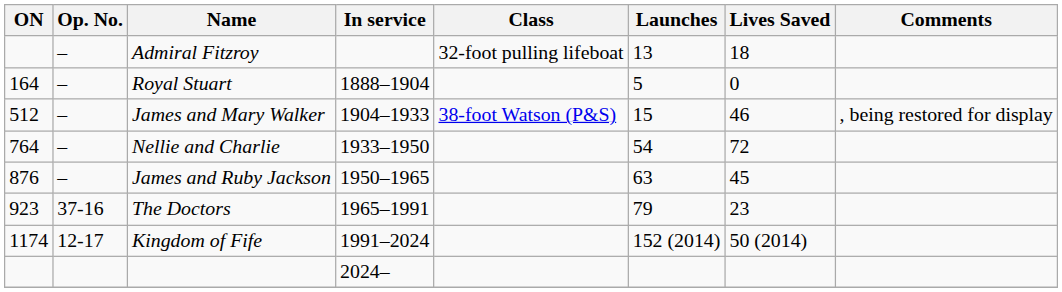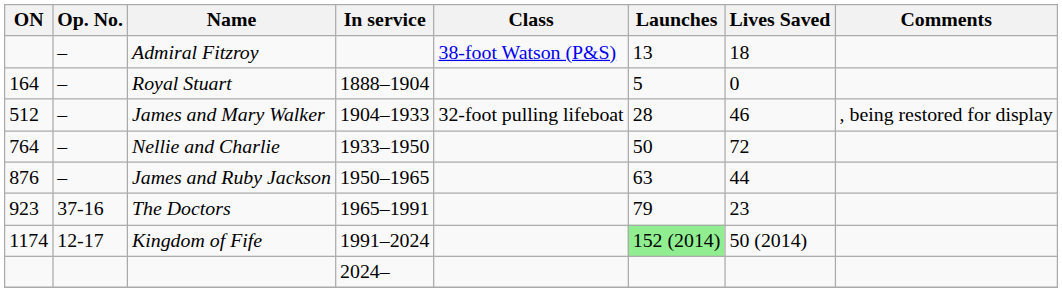 <table class="wikitable">
 <tr>
 <th>ON</th>
 <th>Op. No.</th>
 <th>Name</th>
 <th>In service </th>
 <th>Class</th>
 <th>Launches </th>
 <th>Lives Saved </th>
 <th>Comments</th>
 </tr>
 <tr>
 <td></td>
 <td>–</td>
 <td><em>Admiral Fitzroy</em></td>
 <td></td>
-<td>32-foot pulling lifeboat</td>
+<td><a href='#'>38-foot Watson (P&S)</a></td>
 <td>13</td>
 <td>18</td>
 <td></td>
 </tr>
 <tr>
 <td>164</td>
 <td>–</td>
 <td><em>Royal Stuart</em></td>
 <td>1888–1904</td>
 <td></td>
 <td>5</td>
 <td>0</td>
 <td></td>
 </tr>
 <tr>
 <td>512</td>
 <td>–</td>
 <td><em>James and Mary Walker</em></td>
 <td>1904–1933</td>
-<td><a href='#'>38-foot Watson (P&S)</a></td>
-<td>15</td>
+<td>32-foot pulling lifeboat</td>
+<td>28</td>
 <td>46</td>
 <td>, being restored for display</td>
 </tr>
 <tr>
 <td>764</td>
 <td>–</td>
 <td><em>Nellie and Charlie</em></td>
 <td>1933–1950</td>
 <td></td>
-<td>54</td>
+<td>50</td>
 <td>72</td>
 <td></td>
 </tr>
 <tr>
 <td>876</td>
 <td>–</td>
 <td><em>James and Ruby Jackson</em></td>
 <td>1950–1965</td>
 <td></td>
 <td>63</td>
-<td>45</td>
+<td>44</td>
 <td></td>
 </tr>
 <tr>
 <td>923</td>
 <td>37-16</td>
 <td><em>The Doctors</em></td>
 <td>1965–1991</td>
 <td></td>
 <td>79</td>
 <td>23</td>
 <td></td>
 </tr>
 <tr>
 <td>1174</td>
 <td>12-17</td>
 <td><em>Kingdom of Fife</em></td>
 <td>1991–2024</td>
 <td></td>
-<td>152 (2014)</td>
+<td style="background: lightgreen;">152 (2014)</td>
 <td>50 (2014)</td>
 <td></td>
 </tr>
 <tr>
 <td></td>
 <td></td>
 <td></td>
 <td>2024–</td>
 <td></td>
 <td></td>
 <td></td>
 <td></td>
 </tr>
 <tr>
 </tr>
 </table>
